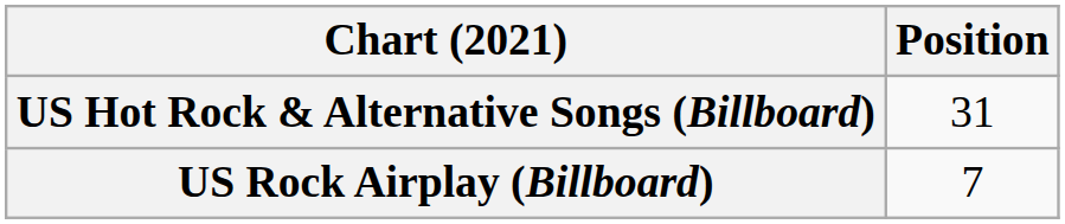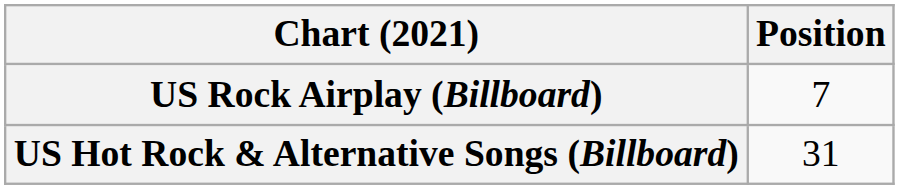 <table class="wikitable sortable plainrowheaders" style="text-align:center">
 <tr>
 <th scope="col">Chart (2021)</th>
 <th scope="col">Position</th>
 </tr>
 <tr>
+<th scope="row">US Rock Airplay (<em>Billboard</em>)</th>
+<td>7</td>
+</tr>
+<tr>
 <th scope="row">US Hot Rock & Alternative Songs (<em>Billboard</em>)</th>
 <td>31</td>
 </tr>
-<tr>
-<th scope="row">US Rock Airplay (<em>Billboard</em>)</th>
-<td>7</td>
-</tr>
 </table>
